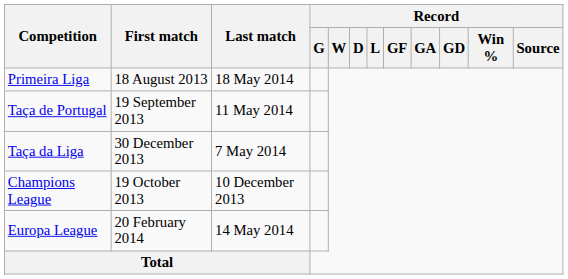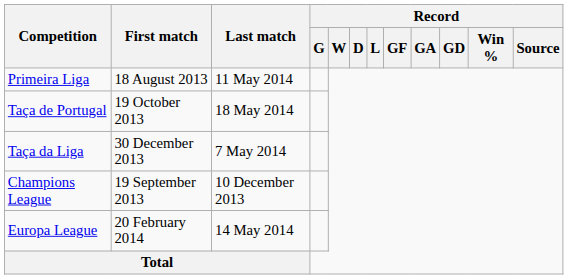 <table class="wikitable" style="text-align: center">
 <tr>
 <th rowspan="2">Competition</th>
 <th rowspan="2">First match</th>
 <th rowspan="2">Last match</th>
 <th colspan="9">Record</th>
 </tr>
 <tr>
 <th>G</th>
 <th>W</th>
 <th>D</th>
 <th>L</th>
 <th>GF</th>
 <th>GA</th>
 <th>GD</th>
 <th>Win %</th>
 <th>Source</th>
 </tr>
 <tr>
 <td align=left><a href='#'>Primeira Liga</a></td>
 <td align=left>18 August 2013</td>
-<td align=left>18 May 2014<br></td>
+<td align=left>11 May 2014<br></td>
 <td align=left></td>
 </tr>
 <tr>
 <td align=left><a href='#'>Taça de Portugal</a></td>
-<td align=left>19 September 2013</td>
-<td align=left>11 May 2014<br></td>
+<td align=left>19 October 2013</td>
+<td align=left>18 May 2014<br></td>
 <td align=left></td>
 </tr>
 <tr>
 <td align=left><a href='#'>Taça da Liga</a></td>
 <td align=left>30 December 2013</td>
 <td align=left>7 May 2014<br></td>
 <td align=left></td>
 </tr>
 <tr>
 <td align=left><a href='#'>Champions League</a></td>
-<td align=left>19 October 2013</td>
+<td align=left>19 September 2013</td>
 <td align=left>10 December 2013<br></td>
 <td align=left></td>
 </tr>
 <tr>
 <td align=left><a href='#'>Europa League</a></td>
 <td align=left>20 February 2014</td>
 <td align=left>14 May 2014<br></td>
 <td align=left></td>
 </tr>
 <tr>
 <th colspan="3">Total<br></th>
 </tr>
 </table>
